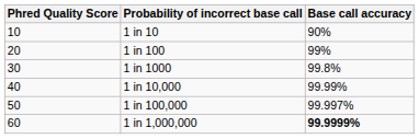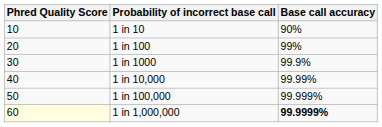 <table class="wikitable">
 <tr>
 <th>Phred Quality Score</th>
 <th>Probability of incorrect base call</th>
 <th>Base call accuracy</th>
 </tr>
 <tr>
 <td>10</td>
 <td>1 in 10</td>
 <td>90%</td>
 </tr>
 <tr>
 <td>20</td>
 <td>1 in 100</td>
 <td>99%</td>
 </tr>
 <tr>
 <td>30</td>
 <td>1 in 1000</td>
-<td>99.8%</td>
+<td>99.9%</td>
 </tr>
 <tr>
 <td>40</td>
 <td>1 in 10,000</td>
 <td>99.99%</td>
 </tr>
 <tr>
 <td>50</td>
 <td>1 in 100,000</td>
-<td>99.997%</td>
+<td>99.999%</td>
 </tr>
 <tr>
-<td>60</td>
+<td style="background: lightyellow;">60</td>
 <td>1 in 1,000,000</td>
 <td><strong>99.9999%</strong></td>
 </tr>
 </table>
